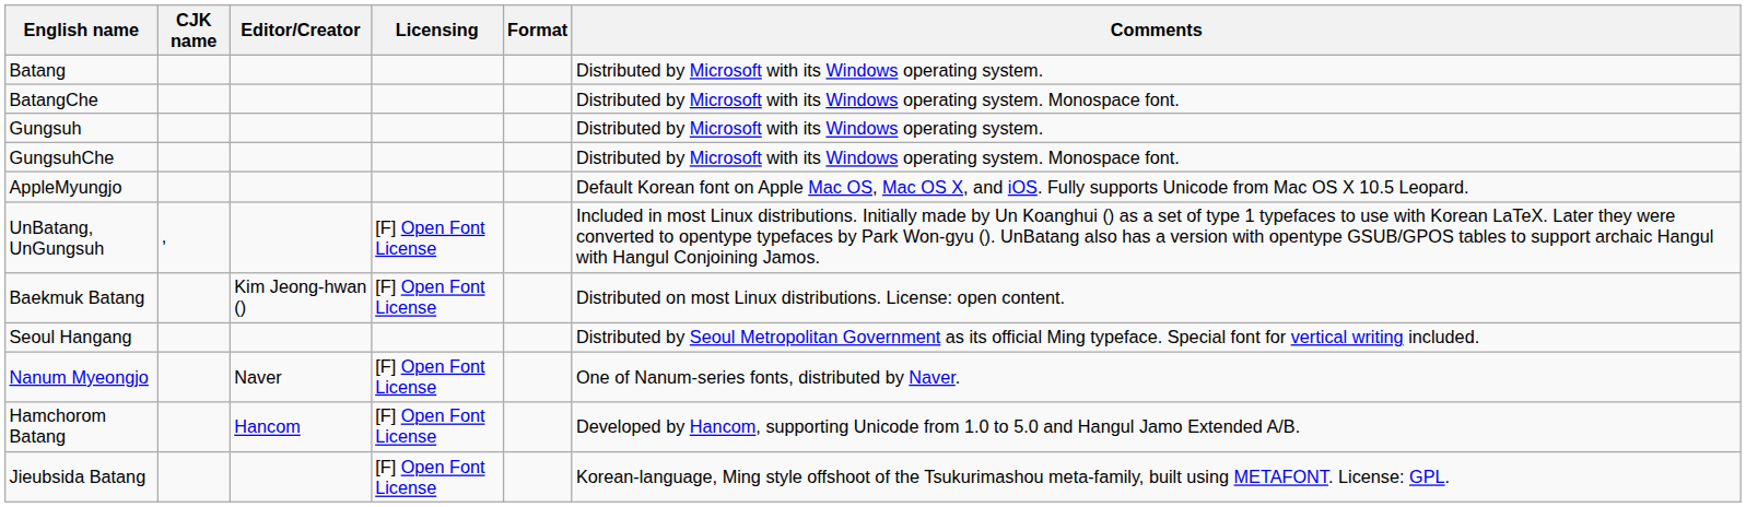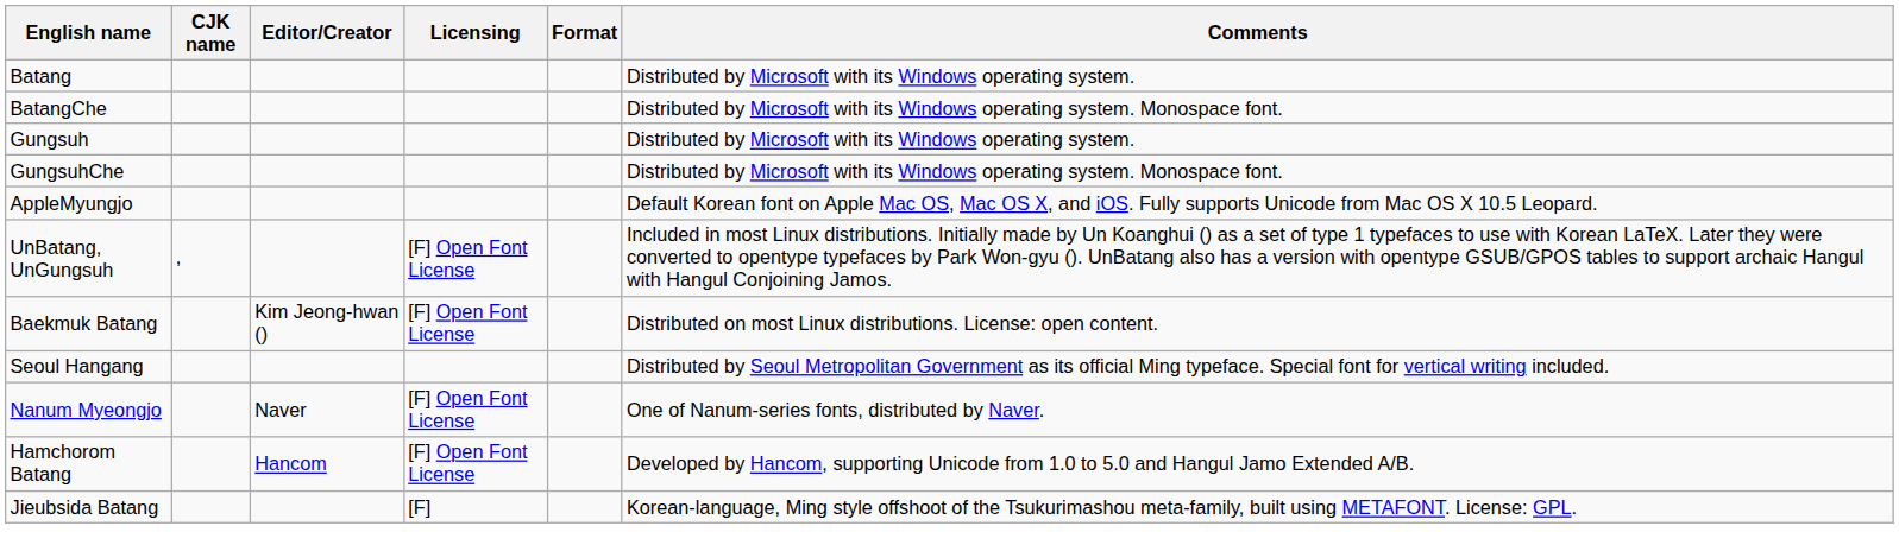 <table class="wikitable sortable" style="font-size: 0.8em;">
 <tr>
 <th>English name</th>
 <th>CJK name</th>
 <th>Editor/Creator</th>
 <th>Licensing</th>
 <th>Format</th>
 <th>Comments</th>
 </tr>
 <tr>
 <td>Batang</td>
 <td></td>
 <td></td>
 <td></td>
 <td></td>
 <td>Distributed by <a href='#'>Microsoft</a> with its <a href='#'>Windows</a> operating system.</td>
 </tr>
 <tr>
 <td>BatangChe</td>
 <td></td>
 <td></td>
 <td></td>
 <td></td>
 <td>Distributed by <a href='#'>Microsoft</a> with its <a href='#'>Windows</a> operating system. Monospace font.</td>
 </tr>
 <tr>
 <td>Gungsuh</td>
 <td></td>
 <td></td>
 <td></td>
 <td></td>
 <td>Distributed by <a href='#'>Microsoft</a> with its <a href='#'>Windows</a> operating system.</td>
 </tr>
 <tr>
 <td>GungsuhChe</td>
 <td></td>
 <td></td>
 <td></td>
 <td></td>
 <td>Distributed by <a href='#'>Microsoft</a> with its <a href='#'>Windows</a> operating system. Monospace font.</td>
 </tr>
 <tr>
 <td>AppleMyungjo</td>
 <td></td>
 <td></td>
 <td></td>
 <td></td>
 <td>Default Korean font on Apple <a href='#'>Mac OS</a>, <a href='#'>Mac OS X</a>, and <a href='#'>iOS</a>. Fully supports Unicode from Mac OS X 10.5 Leopard.</td>
 </tr>
 <tr>
 <td>UnBatang, UnGungsuh</td>
 <td>, </td>
 <td></td>
 <td><span>[F]</span> <a href='#'>Open Font License</a></td>
 <td></td>
 <td>Included in most Linux distributions. Initially made by Un Koanghui () as a set of type 1 typefaces to use with Korean LaTeX. Later they were converted to opentype typefaces by Park Won-gyu (). UnBatang also has a version with opentype GSUB/GPOS tables to support archaic Hangul with Hangul Conjoining Jamos.</td>
 </tr>
 <tr>
 <td>Baekmuk Batang</td>
 <td></td>
 <td>Kim Jeong-hwan ()</td>
 <td><span>[F]</span> <a href='#'>Open Font License</a></td>
 <td></td>
 <td>Distributed on most Linux distributions. License: open content.</td>
 </tr>
 <tr>
 <td>Seoul Hangang</td>
 <td></td>
 <td></td>
 <td></td>
 <td></td>
 <td>Distributed by <a href='#'>Seoul Metropolitan Government</a> as its official Ming typeface. Special font for <a href='#'>vertical writing</a> included.</td>
 </tr>
 <tr>
 <td><a href='#'>Nanum Myeongjo</a></td>
 <td></td>
 <td>Naver</td>
 <td><span>[F]</span> <a href='#'>Open Font License</a></td>
 <td></td>
 <td>One of Nanum-series fonts, distributed by <a href='#'>Naver</a>.</td>
 </tr>
 <tr>
 <td>Hamchorom Batang</td>
 <td></td>
 <td><a href='#'>Hancom</a></td>
 <td><span>[F]</span> <a href='#'>Open Font License</a></td>
 <td></td>
 <td>Developed by <a href='#'>Hancom</a>, supporting Unicode from 1.0 to 5.0 and Hangul Jamo Extended A/B.</td>
 </tr>
 <tr>
 <td>Jieubsida Batang</td>
 <td></td>
 <td></td>
-<td><span>[F]</span> <a href='#'>Open Font License</a></td>
+<td><span>[F]</span></td>
 <td></td>
 <td>Korean-language, Ming style offshoot of the Tsukurimashou meta-family, built using <a href='#'>METAFONT</a>. License: <a href='#'>GPL</a>.</td>
 </tr>
 </table>
